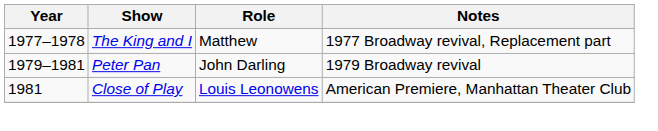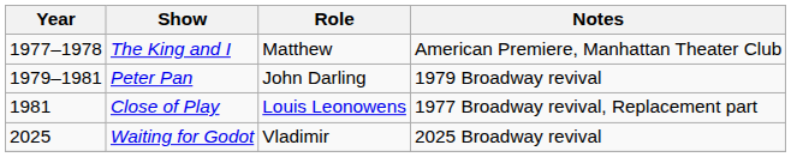 <table class="wikitable sortable">
 <tr>
 <th>Year</th>
 <th>Show</th>
 <th>Role</th>
 <th>Notes</th>
 </tr>
 <tr>
 <td>1977–1978</td>
 <td><em><a href='#'>The King and I</a></em></td>
 <td>Matthew</td>
-<td>1977 Broadway revival, Replacement part</td>
+<td>American Premiere, Manhattan Theater Club</td>
 </tr>
 <tr>
 <td>1979–1981</td>
 <td><em><a href='#'>Peter Pan</a></em></td>
 <td>John Darling</td>
 <td>1979 Broadway revival</td>
 </tr>
 <tr>
 <td>1981</td>
 <td><em><a href='#'>Close of Play</a></em></td>
 <td><a href='#'>Louis Leonowens</a></td>
-<td>American Premiere, Manhattan Theater Club</td>
+<td>1977 Broadway revival, Replacement part</td>
+</tr>
+<tr>
+<td>2025</td>
+<td><em><a href='#'>Waiting for Godot</a></em></td>
+<td>Vladimir</td>
+<td>2025 Broadway revival</td>
 </tr>
 <tr>
 </tr>
 </table>
